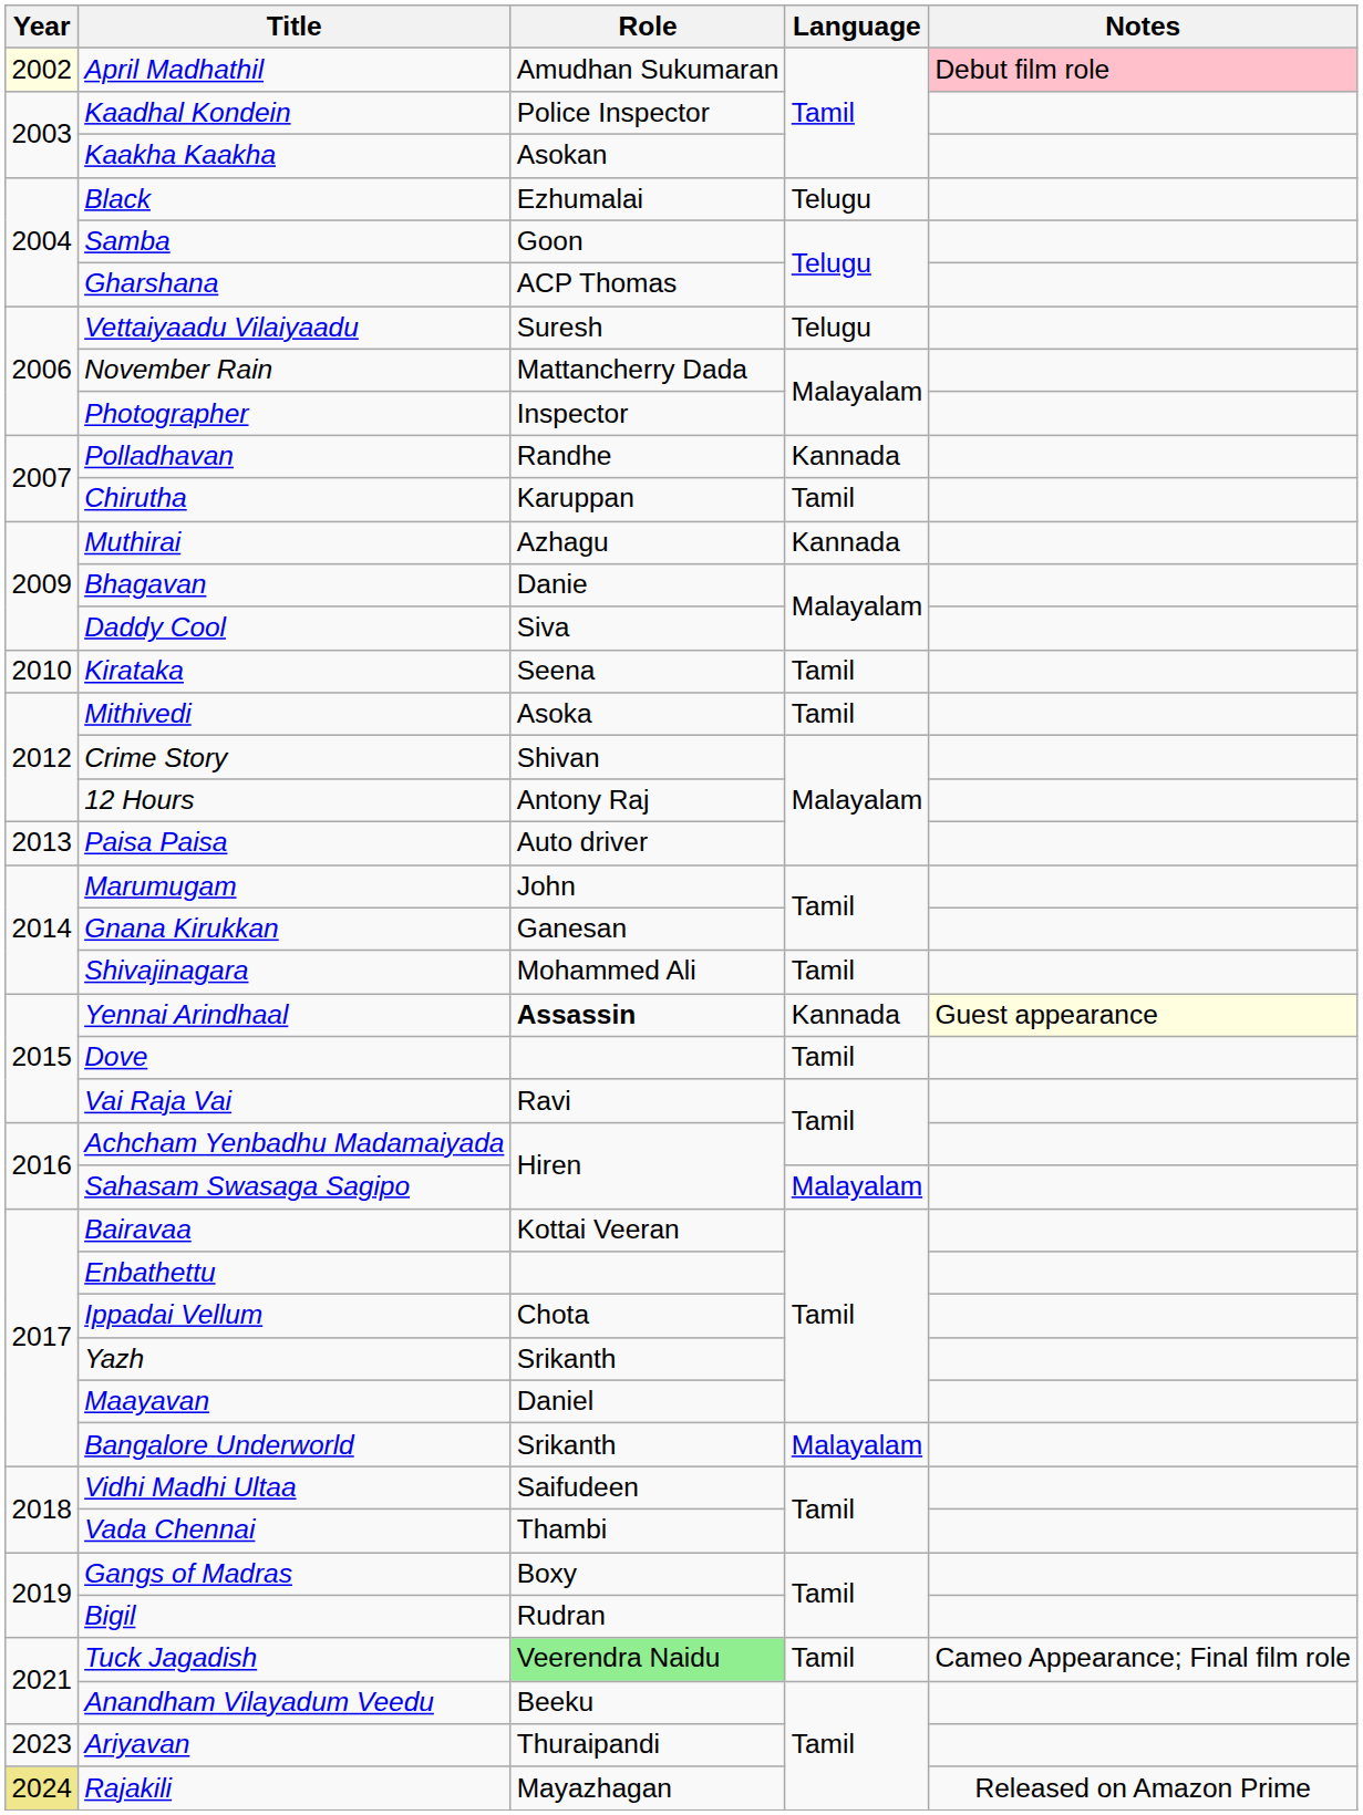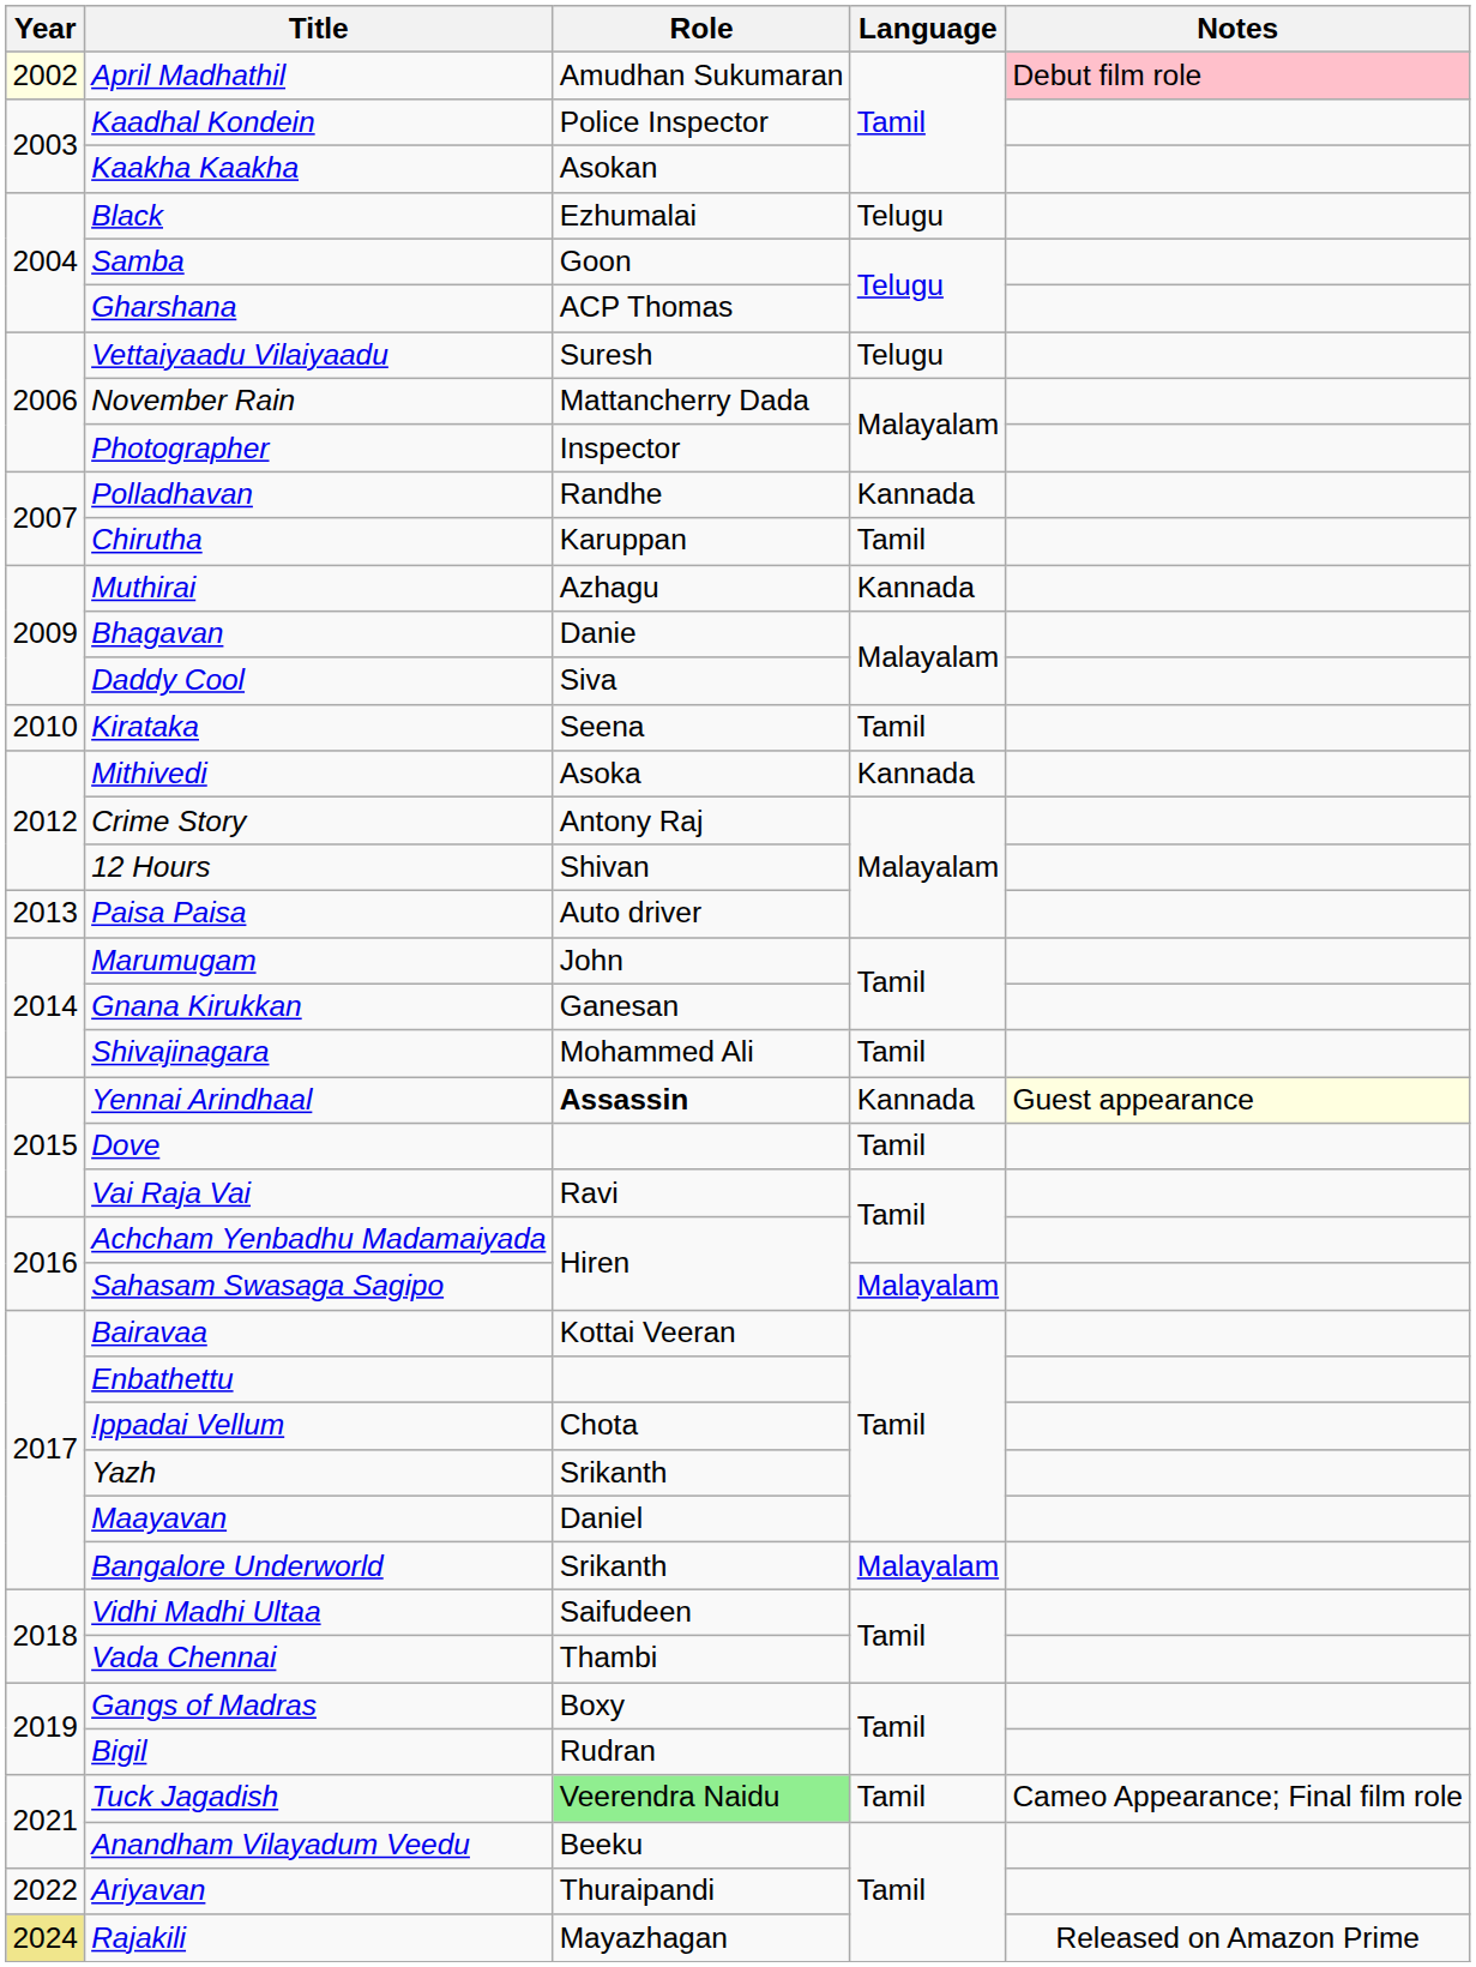 <table class="wikitable sortable">
 <tr>
 <th>Year</th>
 <th>Title</th>
 <th>Role</th>
 <th>Language</th>
 <th>Notes</th>
 </tr>
 <tr>
 <td style="background: lightyellow;">2002</td>
 <td><em><a href='#'>April Madhathil</a></em></td>
 <td>Amudhan Sukumaran</td>
 <td rowspan="3"><a href='#'>Tamil</a></td>
 <td style="background: pink;">Debut film role</td>
 </tr>
 <tr>
 <td rowspan="2">2003</td>
 <td><em><a href='#'>Kaadhal Kondein</a></em></td>
 <td>Police Inspector</td>
 <td></td>
 </tr>
 <tr>
 <td><em><a href='#'>Kaakha Kaakha</a></em></td>
 <td>Asokan</td>
 <td></td>
 </tr>
 <tr>
 <td rowspan="3">2004</td>
 <td><em><a href='#'>Black</a></em></td>
 <td>Ezhumalai</td>
 <td>Telugu</td>
 <td></td>
 </tr>
 <tr>
 <td><em><a href='#'>Samba</a></em></td>
 <td>Goon</td>
 <td rowspan="2"><a href='#'>Telugu</a></td>
 <td></td>
 </tr>
 <tr>
 <td><em><a href='#'>Gharshana</a></em></td>
 <td>ACP Thomas</td>
 <td></td>
 </tr>
 <tr>
 <td rowspan="3">2006</td>
 <td><em><a href='#'>Vettaiyaadu Vilaiyaadu</a></em></td>
 <td>Suresh</td>
 <td>Telugu</td>
 <td></td>
 </tr>
 <tr>
 <td><em>November Rain</em></td>
 <td>Mattancherry Dada</td>
 <td rowspan="2">Malayalam</td>
 <td></td>
 </tr>
 <tr>
 <td><em><a href='#'>Photographer</a></em></td>
 <td>Inspector</td>
 <td></td>
 </tr>
 <tr>
 <td rowspan="2">2007</td>
 <td><em><a href='#'>Polladhavan</a></em></td>
 <td>Randhe</td>
 <td>Kannada</td>
 <td></td>
 </tr>
 <tr>
 <td><em><a href='#'>Chirutha</a></em></td>
 <td>Karuppan</td>
 <td>Tamil</td>
 <td></td>
 </tr>
 <tr>
 <td rowspan="3">2009</td>
 <td><em><a href='#'>Muthirai</a></em></td>
 <td>Azhagu</td>
 <td>Kannada</td>
 <td></td>
 </tr>
 <tr>
 <td><em><a href='#'>Bhagavan</a></em></td>
 <td>Danie</td>
 <td rowspan="2">Malayalam</td>
 <td></td>
 </tr>
 <tr>
 <td><em><a href='#'>Daddy Cool</a></em></td>
 <td>Siva</td>
 <td></td>
 </tr>
 <tr>
 <td>2010</td>
 <td><em><a href='#'>Kirataka</a></em></td>
 <td>Seena</td>
 <td>Tamil</td>
 <td></td>
 </tr>
 <tr>
 <td rowspan="3">2012</td>
 <td><em><a href='#'>Mithivedi</a></em></td>
 <td>Asoka</td>
-<td>Tamil</td>
+<td>Kannada</td>
 <td></td>
 </tr>
 <tr>
 <td><em>Crime Story</em></td>
-<td>Shivan</td>
+<td>Antony Raj</td>
 <td rowspan="3">Malayalam</td>
 <td></td>
 </tr>
 <tr>
 <td><em>12 Hours</em></td>
-<td>Antony Raj</td>
+<td>Shivan</td>
 <td></td>
 </tr>
 <tr>
 <td>2013</td>
 <td><em><a href='#'>Paisa Paisa</a></em></td>
 <td>Auto driver</td>
 <td></td>
 </tr>
 <tr>
 <td rowspan="3">2014</td>
 <td><em><a href='#'>Marumugam</a></em></td>
 <td>John</td>
 <td rowspan="2">Tamil</td>
 <td></td>
 </tr>
 <tr>
 <td><em><a href='#'>Gnana Kirukkan</a></em></td>
 <td>Ganesan</td>
 <td></td>
 </tr>
 <tr>
 <td><em><a href='#'>Shivajinagara</a></em></td>
 <td>Mohammed Ali</td>
 <td>Tamil</td>
 <td></td>
 </tr>
 <tr>
 <td rowspan="3">2015</td>
 <td><em><a href='#'>Yennai Arindhaal</a></em></td>
 <td><strong>Assassin</strong></td>
 <td>Kannada</td>
 <td style="background: lightyellow;">Guest appearance</td>
 </tr>
 <tr>
 <td><em><a href='#'>Dove</a></em></td>
 <td></td>
 <td>Tamil</td>
 <td></td>
 </tr>
 <tr>
 <td><em><a href='#'>Vai Raja Vai</a></em></td>
 <td>Ravi</td>
 <td rowspan="2">Tamil</td>
 <td></td>
 </tr>
 <tr>
 <td rowspan="2">2016</td>
 <td><em><a href='#'>Achcham Yenbadhu Madamaiyada</a></em></td>
 <td rowspan="2">Hiren</td>
 <td></td>
 </tr>
 <tr 2016 indru நேற்று நாளை>
 <td><em><a href='#'>Sahasam Swasaga Sagipo</a></em></td>
 <td><a href='#'>Malayalam</a></td>
 <td></td>
 </tr>
 <tr>
 <td rowspan="6">2017</td>
 <td><em><a href='#'>Bairavaa</a></em></td>
 <td>Kottai Veeran</td>
 <td rowspan="5">Tamil</td>
 <td></td>
 </tr>
 <tr>
 <td><em><a href='#'>Enbathettu</a></em></td>
 <td></td>
 <td></td>
 </tr>
 <tr>
 <td><em><a href='#'>Ippadai Vellum</a></em></td>
 <td>Chota</td>
 <td></td>
 </tr>
 <tr>
 <td><em>Yazh</em></td>
 <td>Srikanth</td>
 <td></td>
 </tr>
 <tr>
 <td><em><a href='#'>Maayavan</a></em></td>
 <td>Daniel</td>
 <td></td>
 </tr>
 <tr>
 <td><em><a href='#'>Bangalore Underworld</a></em></td>
 <td>Srikanth</td>
 <td><a href='#'>Malayalam</a></td>
 <td></td>
 </tr>
 <tr>
 <td rowspan="2">2018</td>
 <td><em><a href='#'>Vidhi Madhi Ultaa</a></em></td>
 <td>Saifudeen</td>
 <td rowspan="2">Tamil</td>
 <td></td>
 </tr>
 <tr>
 <td><em><a href='#'>Vada Chennai</a></em></td>
 <td>Thambi</td>
 <td></td>
 </tr>
 <tr>
 <td rowspan="2">2019</td>
 <td><em><a href='#'>Gangs of Madras</a></em></td>
 <td>Boxy</td>
 <td rowspan="2">Tamil</td>
 <td></td>
 </tr>
 <tr>
 <td><em><a href='#'>Bigil</a></em></td>
 <td>Rudran</td>
 <td></td>
 </tr>
 <tr>
 <td rowspan="2">2021</td>
 <td><em><a href='#'>Tuck Jagadish</a></em></td>
 <td style="background: lightgreen;">Veerendra Naidu</td>
 <td>Tamil</td>
 <td>Cameo Appearance;  Final film role</td>
 </tr>
 <tr>
 <td><em><a href='#'>Anandham Vilayadum Veedu</a></em></td>
 <td>Beeku</td>
 <td rowspan="3">Tamil</td>
 <td></td>
 </tr>
 <tr>
-<td>2023</td>
+<td>2022</td>
 <td><em><a href='#'>Ariyavan</a></em></td>
 <td>Thuraipandi</td>
 <td></td>
 </tr>
 <tr>
 <td style="background: khaki;">2024</td>
 <td><em><a href='#'>Rajakili</a></em></td>
 <td>Mayazhagan</td>
 <td style="text-align:center;">Released on Amazon Prime</td>
 </tr>
 <tr>
 </tr>
 </table>
